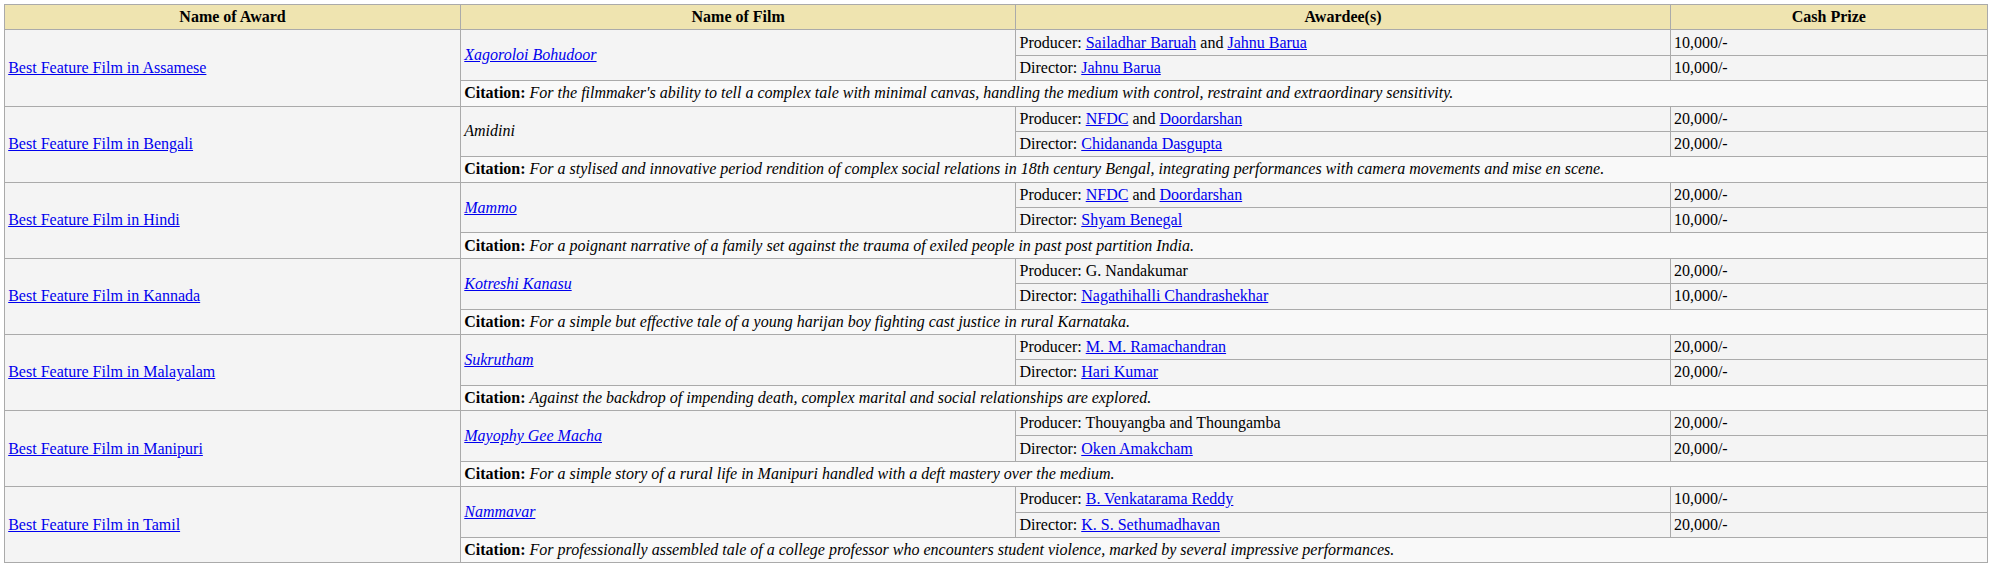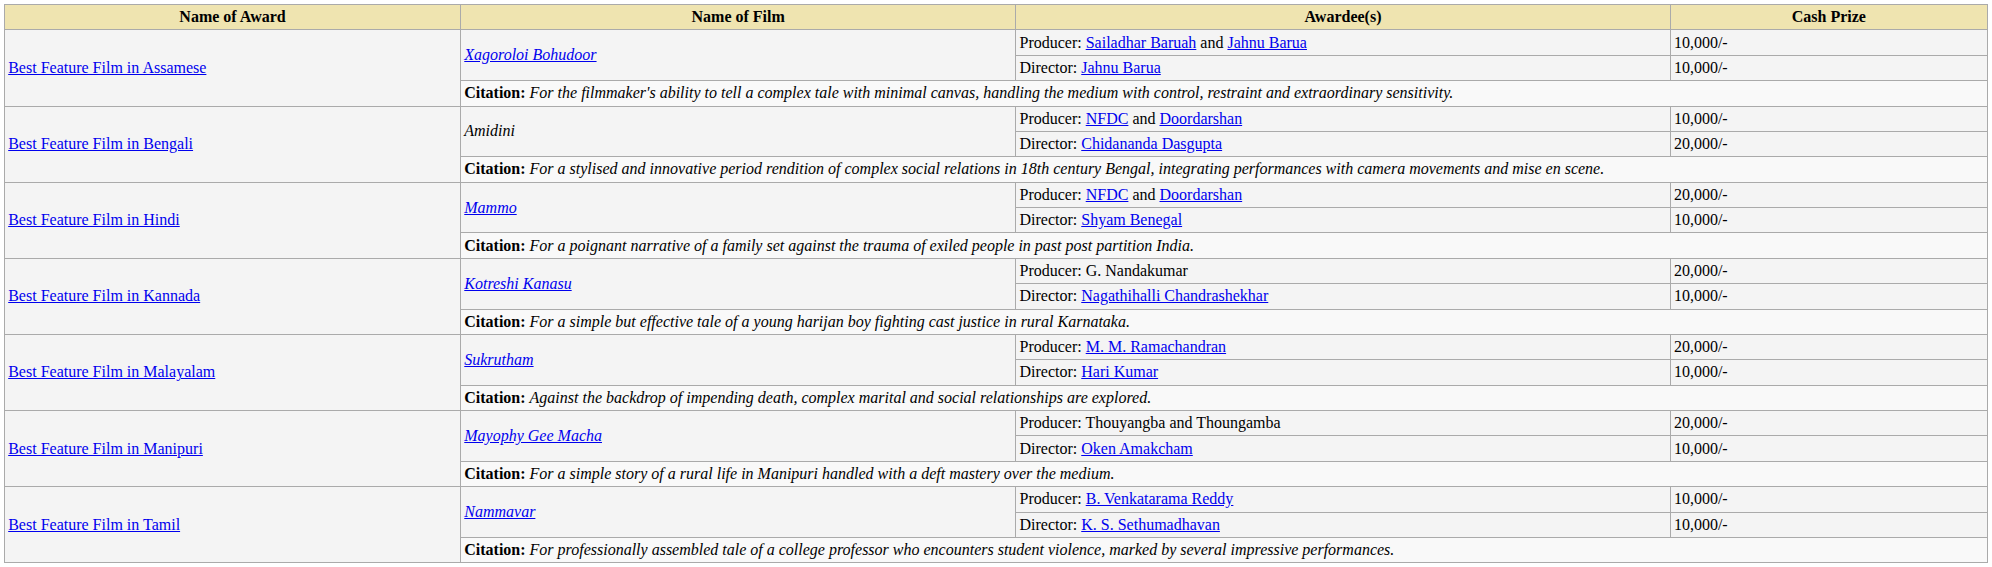 <table class="wikitable" style="width:100%;">
 <tr>
 <th style="background-color:#EFE4B0;width:23%;">Name of Award</th>
 <th style="background-color:#EFE4B0;width:28%;">Name of Film</th>
 <th style="background-color:#EFE4B0;width:33%;">Awardee(s)</th>
 <th style="background-color:#EFE4B0;width:16%;">Cash Prize</th>
 </tr>
 <tr style="background-color:#F4F4F4">
 <td rowspan="3"><a href='#'>Best Feature Film in Assamese</a></td>
 <td rowspan="2"><em><a href='#'>Xagoroloi Bohudoor</a></em></td>
 <td>Producer: <a href='#'>Sailadhar Baruah</a> and <a href='#'>Jahnu Barua</a></td>
 <td> 10,000/-</td>
 </tr>
 <tr style="background-color:#F4F4F4">
 <td>Director: <a href='#'>Jahnu Barua</a></td>
 <td> 10,000/-</td>
 </tr>
 <tr style="background-color:#F9F9F9">
 <td colspan="3"><strong>Citation:</strong> <em>For the filmmaker's ability to tell a complex tale with minimal canvas, handling the medium with control, restraint and extraordinary sensitivity.</em></td>
 </tr>
 <tr style="background-color:#F4F4F4">
 <td rowspan="3"><a href='#'>Best Feature Film in Bengali</a></td>
 <td rowspan="2"><em>Amidini</em></td>
 <td>Producer: <a href='#'>NFDC</a> and <a href='#'>Doordarshan</a></td>
-<td> 20,000/-</td>
+<td> 10,000/-</td>
 </tr>
 <tr style="background-color:#F4F4F4">
 <td>Director: <a href='#'>Chidananda Dasgupta</a></td>
 <td> 20,000/-</td>
 </tr>
 <tr style="background-color:#F9F9F9">
 <td colspan="3"><strong>Citation:</strong> <em>For a stylised and innovative period rendition of complex social relations in 18th century Bengal, integrating performances with camera movements and mise en scene.</em></td>
 </tr>
 <tr style="background-color:#F4F4F4">
 <td rowspan="3"><a href='#'>Best Feature Film in Hindi</a></td>
 <td rowspan="2"><em><a href='#'>Mammo</a></em></td>
 <td>Producer: <a href='#'>NFDC</a> and <a href='#'>Doordarshan</a></td>
 <td> 20,000/-</td>
 </tr>
 <tr style="background-color:#F4F4F4">
 <td>Director: <a href='#'>Shyam Benegal</a></td>
 <td> 10,000/-</td>
 </tr>
 <tr style="background-color:#F9F9F9">
 <td colspan="3"><strong>Citation:</strong> <em>For a poignant narrative of a family set against the trauma of exiled people in past post partition India.</em></td>
 </tr>
 <tr style="background-color:#F4F4F4">
 <td rowspan="3"><a href='#'>Best Feature Film in Kannada</a></td>
 <td rowspan="2"><em><a href='#'>Kotreshi Kanasu</a></em></td>
 <td>Producer: G. Nandakumar</td>
 <td> 20,000/-</td>
 </tr>
 <tr style="background-color:#F4F4F4">
 <td>Director: <a href='#'>Nagathihalli Chandrashekhar</a></td>
 <td> 10,000/-</td>
 </tr>
 <tr style="background-color:#F9F9F9">
 <td colspan="3"><strong>Citation:</strong> <em>For a simple but effective tale of a young harijan boy fighting cast justice in rural Karnataka.</em></td>
 </tr>
 <tr style="background-color:#F4F4F4">
 <td rowspan="3"><a href='#'>Best Feature Film in Malayalam</a></td>
 <td rowspan="2"><em><a href='#'>Sukrutham</a></em></td>
 <td>Producer: <a href='#'>M. M. Ramachandran</a></td>
 <td> 20,000/-</td>
 </tr>
 <tr style="background-color:#F4F4F4">
 <td>Director: <a href='#'>Hari Kumar</a></td>
-<td> 20,000/-</td>
+<td> 10,000/-</td>
 </tr>
 <tr style="background-color:#F9F9F9">
 <td colspan="3"><strong>Citation:</strong> <em>Against the backdrop of impending death, complex marital and social relationships are explored.</em></td>
 </tr>
 <tr style="background-color:#F4F4F4">
 <td rowspan="3"><a href='#'>Best Feature Film in Manipuri</a></td>
 <td rowspan="2"><em><a href='#'>Mayophy Gee Macha</a></em></td>
 <td>Producer: Thouyangba and Thoungamba</td>
 <td> 20,000/-</td>
 </tr>
 <tr style="background-color:#F4F4F4">
 <td>Director: <a href='#'>Oken Amakcham</a></td>
-<td> 20,000/-</td>
+<td> 10,000/-</td>
 </tr>
 <tr style="background-color:#F9F9F9">
 <td colspan="3"><strong>Citation:</strong> <em>For a simple story of a rural life in Manipuri handled with a deft mastery over the medium.</em></td>
 </tr>
 <tr style="background-color:#F4F4F4">
 <td rowspan="3"><a href='#'>Best Feature Film in Tamil</a></td>
 <td rowspan="2"><em><a href='#'>Nammavar</a></em></td>
 <td>Producer: <a href='#'>B. Venkatarama Reddy</a></td>
 <td> 10,000/-</td>
 </tr>
 <tr style="background-color:#F4F4F4">
 <td>Director: <a href='#'>K. S. Sethumadhavan</a></td>
-<td> 20,000/-</td>
+<td> 10,000/-</td>
 </tr>
 <tr style="background-color:#F9F9F9">
 <td colspan="3"><strong>Citation:</strong> <em>For professionally assembled tale of a college professor who encounters student violence, marked by several impressive performances.</em></td>
 </tr>
 </table>
